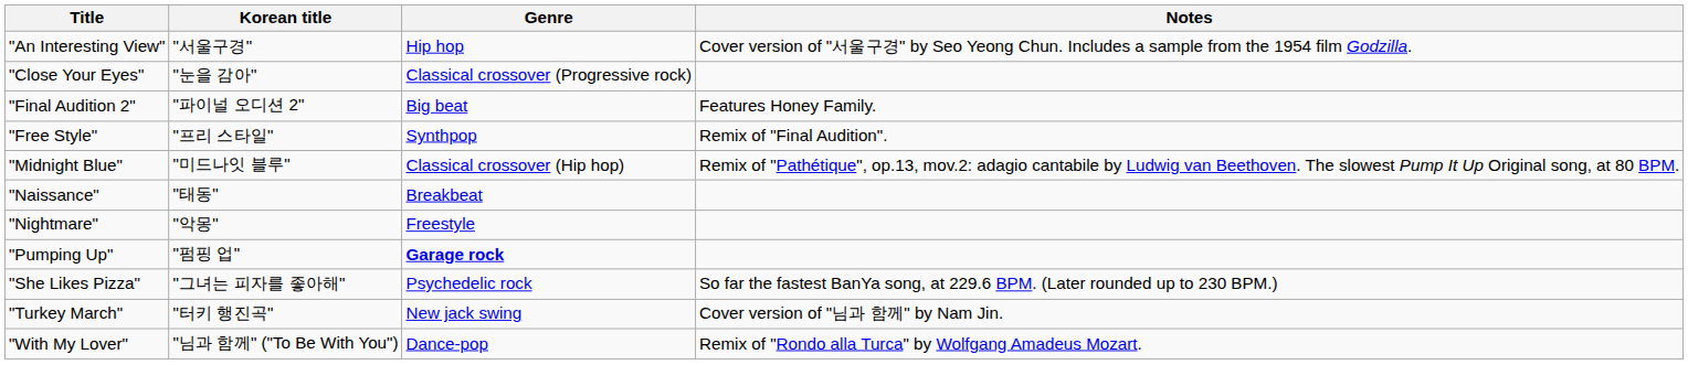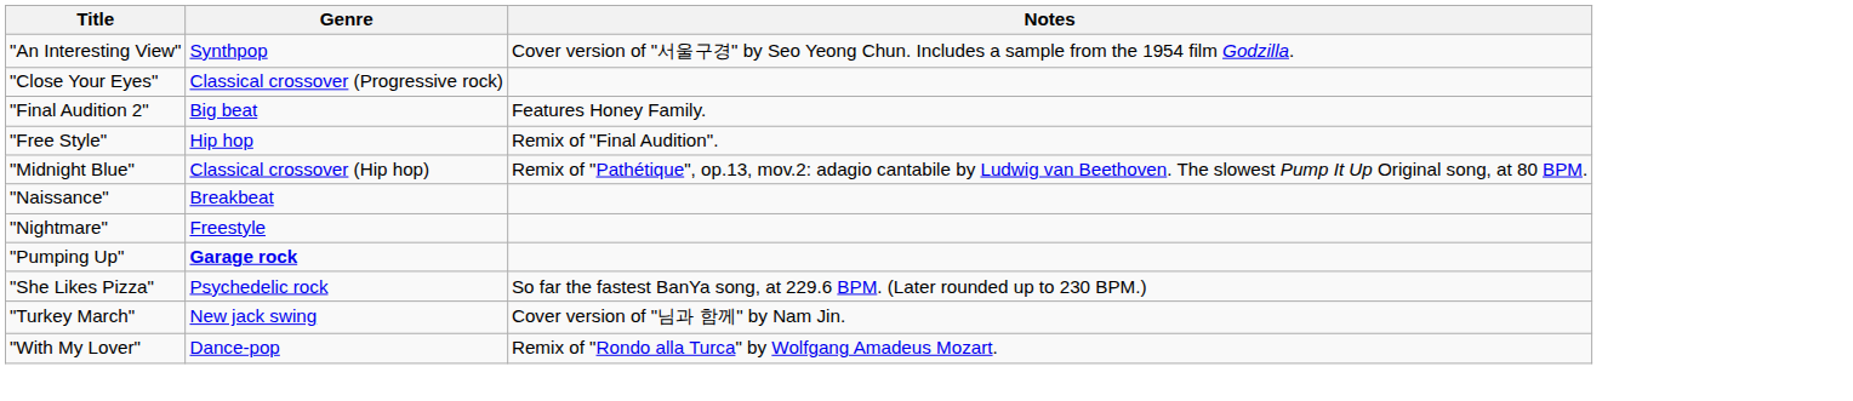 <table class="wikitable">
 <tr>
 <th>Title</th>
-<th>Korean title</th>
 <th>Genre</th>
 <th>Notes</th>
 </tr>
 <tr>
 <td>"An Interesting View"</td>
-<td>"서울구경"</td>
-<td><a href='#'>Hip hop</a></td>
+<td><a href='#'>Synthpop</a></td>
 <td>Cover version of "서울구경" by Seo Yeong Chun. Includes a sample from the 1954 film <em><a href='#'>Godzilla</a></em>.</td>
 </tr>
 <tr>
 <td>"Close Your Eyes"</td>
-<td>"눈을 감아"</td>
 <td><a href='#'>Classical crossover</a> (Progressive rock)</td>
 <td></td>
 </tr>
 <tr>
 <td>"Final Audition 2"</td>
-<td>"파이널 오디션 2"</td>
 <td><a href='#'>Big beat</a></td>
 <td>Features Honey Family.</td>
 </tr>
 <tr>
 <td>"Free Style"</td>
-<td>"프리 스타일"</td>
-<td><a href='#'>Synthpop</a></td>
+<td><a href='#'>Hip hop</a></td>
 <td>Remix of "Final Audition".</td>
 </tr>
 <tr>
 <td>"Midnight Blue"</td>
-<td>"미드나잇 블루"</td>
 <td><a href='#'>Classical crossover</a> (Hip hop)</td>
 <td>Remix of "<a href='#'>Pathétique</a>", op.13, mov.2: adagio cantabile by <a href='#'>Ludwig van Beethoven</a>. The slowest <em>Pump It Up</em> Original song, at 80 <a href='#'>BPM</a>.</td>
 </tr>
 <tr>
 <td>"Naissance"</td>
-<td>"태동"</td>
 <td><a href='#'>Breakbeat</a></td>
 <td></td>
 </tr>
 <tr>
 <td>"Nightmare"</td>
-<td>"악몽"</td>
 <td><a href='#'>Freestyle</a></td>
 <td></td>
 </tr>
 <tr>
 <td>"Pumping Up"</td>
-<td>"펌핑 업"</td>
 <td><strong><a href='#'>Garage rock</a></strong></td>
 <td></td>
 </tr>
 <tr>
 <td>"She Likes Pizza"</td>
-<td>"그녀는 피자를 좋아해"</td>
 <td><a href='#'>Psychedelic rock</a></td>
 <td>So far the fastest BanYa song, at 229.6 <a href='#'>BPM</a>. (Later rounded up to 230 BPM.)</td>
 </tr>
 <tr>
 <td>"Turkey March"</td>
-<td>"터키 행진곡"</td>
 <td><a href='#'>New jack swing</a></td>
 <td>Cover version of "님과 함께" by Nam Jin.</td>
 </tr>
 <tr>
 <td>"With My Lover"</td>
-<td>"님과 함께" ("To Be With You")</td>
 <td><a href='#'>Dance-pop</a></td>
 <td>Remix of "<a href='#'>Rondo alla Turca</a>" by <a href='#'>Wolfgang Amadeus Mozart</a>.</td>
 </tr>
 </table>
